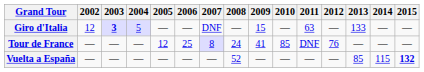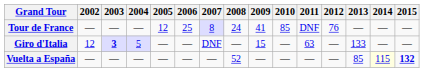 <table class="wikitable plainrowheaders">
 <tr>
 <th scope="col"><a href='#'>Grand Tour</a></th>
 <th scope="col">2002</th>
 <th scope="col">2003</th>
 <th scope="col">2004</th>
 <th scope="col">2005</th>
 <th scope="col">2006</th>
 <th scope="col">2007</th>
 <th scope="col">2008</th>
 <th scope="col">2009</th>
 <th scope="col">2010</th>
 <th scope="col">2011</th>
 <th scope="col">2012</th>
 <th scope="col">2013</th>
 <th scope="col">2014</th>
 <th scope="col">2015</th>
 </tr>
 <tr style="text-align:center;">
+<th scope="row"> <a href='#'>Tour de France</a></th>
+<td>—</td>
+<td>—</td>
+<td>—</td>
+<td><a href='#'>12</a></td>
+<td><a href='#'>25</a></td>
+<td style="background:#ddddff;"><a href='#'>8</a></td>
+<td><a href='#'>24</a></td>
+<td><a href='#'>41</a></td>
+<td><a href='#'>85</a></td>
+<td><a href='#'>DNF</a></td>
+<td><a href='#'>76</a></td>
+<td>—</td>
+<td>—</td>
+<td>—</td>
+</tr>
+<tr style="text-align:center;">
 <th scope="row"> <a href='#'>Giro d'Italia</a></th>
 <td><a href='#'>12</a></td>
 <td style="background:#ddddff;"><strong><a href='#'>3</a></strong></td>
 <td style="background:#ddddff;"><a href='#'>5</a></td>
 <td>—</td>
 <td>—</td>
 <td><a href='#'>DNF</a></td>
 <td>—</td>
 <td><a href='#'>15</a></td>
 <td>—</td>
 <td><a href='#'>63</a></td>
 <td>—</td>
 <td><a href='#'>133</a></td>
 <td>—</td>
 <td>—</td>
 </tr>
 <tr style="text-align:center;">
-<th scope="row"> <a href='#'>Tour de France</a></th>
-<td>—</td>
-<td>—</td>
-<td>—</td>
-<td><a href='#'>12</a></td>
-<td><a href='#'>25</a></td>
-<td style="background:#ddddff;"><a href='#'>8</a></td>
-<td><a href='#'>24</a></td>
-<td><a href='#'>41</a></td>
-<td><a href='#'>85</a></td>
-<td><a href='#'>DNF</a></td>
-<td><a href='#'>76</a></td>
-<td>—</td>
-<td>—</td>
-<td>—</td>
-</tr>
-<tr style="text-align:center;">
 <th scope="row"> <a href='#'>Vuelta a España</a></th>
 <td>—</td>
 <td>—</td>
 <td>—</td>
 <td>—</td>
 <td>—</td>
 <td>—</td>
 <td><a href='#'>52</a></td>
 <td>—</td>
 <td>—</td>
 <td>—</td>
 <td>—</td>
 <td><a href='#'>85</a></td>
-<td><a href='#'>115</a></td>
+<td style="background: lightyellow;"><a href='#'>115</a></td>
 <td><strong><a href='#'>132</a></strong></td>
 </tr>
 </table>
